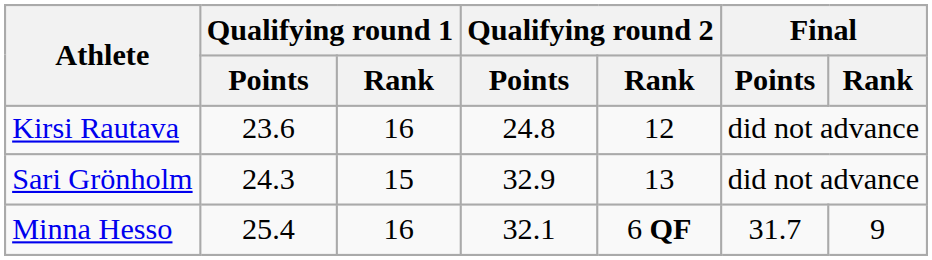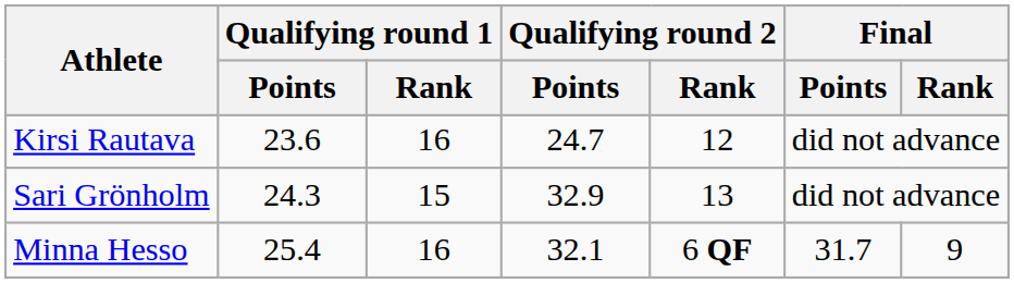 <table class="wikitable" style="font-size:90%">
 <tr>
 <th rowspan="2">Athlete</th>
 <th colspan="2">Qualifying round 1</th>
 <th colspan="2">Qualifying round 2</th>
 <th colspan="2">Final</th>
 </tr>
 <tr>
 <th>Points</th>
 <th>Rank</th>
 <th>Points</th>
 <th>Rank</th>
 <th>Points</th>
 <th>Rank</th>
 </tr>
 <tr>
 <td><a href='#'>Kirsi Rautava</a></td>
 <td align="center">23.6</td>
 <td align="center">16</td>
-<td align="center">24.8</td>
+<td align="center">24.7</td>
 <td align="center">12</td>
 <td colspan="2">did not advance</td>
 </tr>
 <tr>
 <td><a href='#'>Sari Grönholm</a></td>
 <td align="center">24.3</td>
 <td align="center">15</td>
 <td align="center">32.9</td>
 <td align="center">13</td>
 <td colspan="2">did not advance</td>
 </tr>
 <tr>
 <td><a href='#'>Minna Hesso</a></td>
 <td align="center">25.4</td>
 <td align="center">16</td>
 <td align="center">32.1</td>
 <td align="center">6 <strong>QF</strong></td>
 <td align="center">31.7</td>
 <td align="center">9</td>
 </tr>
 </table>
